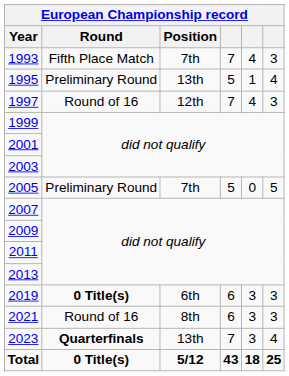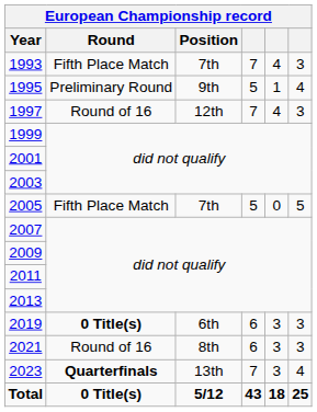 <table class="wikitable" style="text-align:center">
 <tr>
 <th colspan=6><a href='#'>European Championship record</a></th>
 </tr>
 <tr>
 <th>Year</th>
 <th>Round</th>
 <th>Position</th>
 <th></th>
 <th></th>
 <th></th>
 </tr>
 <tr>
 <td> <a href='#'>1993</a></td>
 <td>Fifth Place Match</td>
 <td>7th</td>
 <td>7</td>
 <td>4</td>
 <td>3</td>
 </tr>
 <tr>
 <td> <a href='#'>1995</a></td>
 <td>Preliminary Round</td>
-<td>13th</td>
+<td>9th</td>
 <td>5</td>
 <td>1</td>
 <td>4</td>
 </tr>
 <tr>
 <td> <a href='#'>1997</a></td>
 <td>Round of 16</td>
 <td>12th</td>
 <td>7</td>
 <td>4</td>
 <td>3</td>
 </tr>
 <tr>
 <td> <a href='#'>1999</a></td>
 <td colspan=5 rowspan=3><em>did not qualify</em></td>
 </tr>
 <tr>
 <td> <a href='#'>2001</a></td>
 </tr>
 <tr>
 <td> <a href='#'>2003</a></td>
 </tr>
 <tr>
 <td>  <a href='#'>2005</a></td>
-<td>Preliminary Round</td>
+<td>Fifth Place Match</td>
 <td>7th</td>
 <td>5</td>
 <td>0</td>
 <td>5</td>
 </tr>
 <tr>
 <td> <a href='#'>2007</a></td>
 <td colspan=5 rowspan=4><em>did not qualify</em></td>
 </tr>
 <tr>
 <td> <a href='#'>2009</a></td>
 </tr>
 <tr>
 <td>  <a href='#'>2011</a></td>
 </tr>
 <tr>
 <td>  <a href='#'>2013</a></td>
 </tr>
 <tr>
 <td>    <a href='#'>2019</a></td>
 <td><strong>0 Title(s)</strong></td>
 <td>6th</td>
 <td>6</td>
 <td>3</td>
 <td>3</td>
 </tr>
 <tr>
 <td>    <a href='#'>2021</a></td>
 <td>Round of 16</td>
 <td>8th</td>
 <td>6</td>
 <td>3</td>
 <td>3</td>
 </tr>
 <tr>
 <td>    <a href='#'>2023</a></td>
 <td><strong>Quarterfinals</strong></td>
 <td>13th</td>
 <td>7</td>
 <td>3</td>
 <td>4</td>
 </tr>
 <tr>
 <td><strong>Total</strong></td>
 <td><strong>0 Title(s)</strong></td>
 <td><strong>5/12</strong></td>
 <td><strong>43</strong></td>
 <td><strong>18</strong></td>
 <td><strong>25</strong></td>
 </tr>
 </table>
